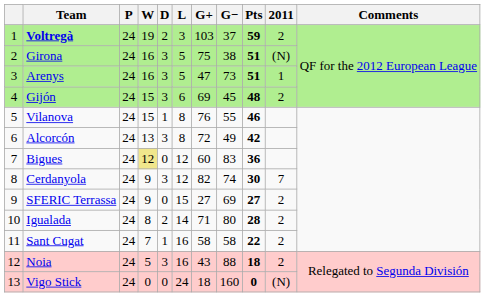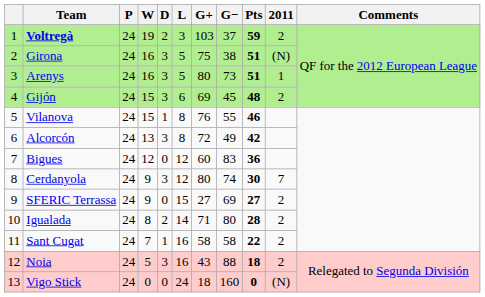 <table class="wikitable sortable" style="text-align: center;">
 <tr>
 <th align="center"></th>
 <th align="center">Team</th>
 <th align="center">P</th>
 <th align="center">W</th>
 <th align="center">D</th>
 <th align="center">L</th>
 <th align="center">G+</th>
 <th align="center">G−</th>
 <th align="center">Pts</th>
 <th align="center">2011</th>
 <th align="center">Comments</th>
 </tr>
 <tr bgcolor=B0EE90>
 <td>1</td>
 <td align="left"> <strong><a href='#'>Voltregà</a></strong></td>
 <td>24</td>
 <td>19</td>
 <td>2</td>
 <td>3</td>
 <td>103</td>
 <td>37</td>
 <td><strong>59</strong></td>
 <td> 2</td>
 <td rowspan=4>QF for the <a href='#'>2012 European League</a></td>
 </tr>
 <tr bgcolor=B0EE90>
 <td>2</td>
 <td align="left"> <a href='#'>Girona</a></td>
 <td>24</td>
 <td>16</td>
 <td>3</td>
 <td>5</td>
 <td>75</td>
 <td>38</td>
 <td><strong>51</strong></td>
 <td>(N)</td>
 </tr>
 <tr bgcolor=B0EE90>
 <td>3</td>
 <td align="left"> <a href='#'>Arenys</a></td>
 <td>24</td>
 <td>16</td>
 <td>3</td>
 <td>5</td>
-<td>47</td>
+<td>80</td>
 <td>73</td>
 <td><strong>51</strong></td>
 <td> 1</td>
 </tr>
 <tr bgcolor=B0EE90>
 <td>4</td>
 <td align="left"> <a href='#'>Gijón</a></td>
 <td>24</td>
 <td>15</td>
 <td>3</td>
 <td>6</td>
 <td>69</td>
 <td>45</td>
 <td><strong>48</strong></td>
 <td> 2</td>
 </tr>
 <tr>
 <td>5</td>
 <td align="left"> <a href='#'>Vilanova</a></td>
 <td>24</td>
 <td>15</td>
 <td>1</td>
 <td>8</td>
 <td>76</td>
 <td>55</td>
 <td><strong>46</strong></td>
 <td></td>
 </tr>
 <tr>
 <td>6</td>
 <td align="left"> <a href='#'>Alcorcón</a></td>
 <td>24</td>
 <td>13</td>
 <td>3</td>
 <td>8</td>
 <td>72</td>
 <td>49</td>
 <td><strong>42</strong></td>
 <td></td>
 </tr>
 <tr>
 <td>7</td>
 <td align="left"> <a href='#'>Bigues</a></td>
 <td>24</td>
-<td style="background: khaki;">12</td>
+<td>12</td>
 <td>0</td>
 <td>12</td>
 <td>60</td>
 <td>83</td>
 <td><strong>36</strong></td>
 <td></td>
 </tr>
 <tr>
 <td>8</td>
 <td align="left"> <a href='#'>Cerdanyola</a></td>
 <td>24</td>
 <td>9</td>
 <td>3</td>
 <td>12</td>
-<td>82</td>
+<td>80</td>
 <td>74</td>
 <td><strong>30</strong></td>
 <td> 7</td>
 </tr>
 <tr>
 <td>9</td>
 <td align="left"> <a href='#'>SFERIC Terrassa</a></td>
 <td>24</td>
 <td>9</td>
 <td>0</td>
 <td>15</td>
 <td>27</td>
 <td>69</td>
 <td><strong>27</strong></td>
 <td> 2</td>
 </tr>
 <tr>
 <td>10</td>
 <td align="left"> <a href='#'>Igualada</a></td>
 <td>24</td>
 <td>8</td>
 <td>2</td>
 <td>14</td>
 <td>71</td>
 <td>80</td>
 <td><strong>28</strong></td>
 <td> 2</td>
 </tr>
 <tr>
 <td>11</td>
 <td align="left"> <a href='#'>Sant Cugat</a></td>
 <td>24</td>
 <td>7</td>
 <td>1</td>
 <td>16</td>
 <td>58</td>
 <td>58</td>
 <td><strong>22</strong></td>
 <td> 2</td>
 </tr>
 <tr bgcolor=FFCCCC>
 <td>12</td>
 <td align="left"> <a href='#'>Noia</a></td>
 <td>24</td>
 <td>5</td>
 <td>3</td>
 <td>16</td>
 <td>43</td>
 <td>88</td>
 <td><strong>18</strong></td>
 <td> 2</td>
 <td rowspan=2>Relegated to <a href='#'>Segunda División</a></td>
 </tr>
 <tr bgcolor=FFCCCC>
 <td>13</td>
 <td align="left"> <a href='#'>Vigo Stick</a></td>
 <td>24</td>
 <td>0</td>
 <td>0</td>
 <td>24</td>
 <td>18</td>
 <td>160</td>
 <td><strong>0</strong></td>
 <td>(N)</td>
 </tr>
 </table>
